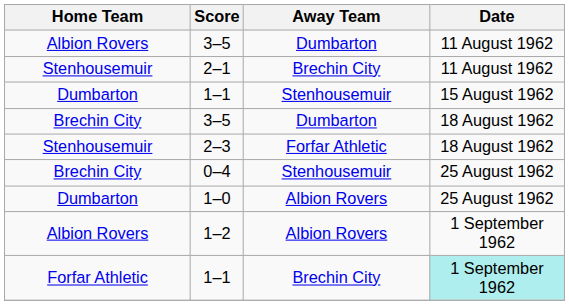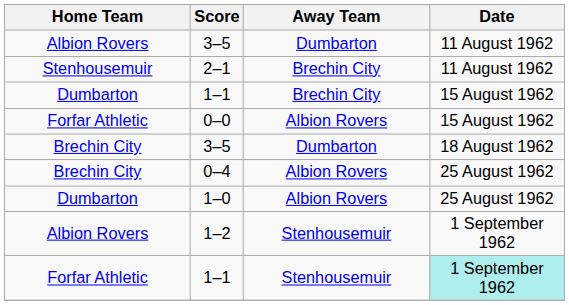 <table class="wikitable" style="text-align:center;">
 <tr>
 <th width=175>Home Team</th>
 <th width=20>Score</th>
 <th width=175>Away Team</th>
 <th width= 125>Date</th>
 </tr>
 <tr>
 <td><a href='#'>Albion Rovers</a></td>
 <td>3–5</td>
 <td><a href='#'>Dumbarton</a></td>
 <td>11 August 1962</td>
 </tr>
 <tr>
 <td><a href='#'>Stenhousemuir</a></td>
 <td>2–1</td>
 <td><a href='#'>Brechin City</a></td>
 <td>11 August 1962</td>
 </tr>
 <tr>
 <td><a href='#'>Dumbarton</a></td>
 <td>1–1</td>
-<td><a href='#'>Stenhousemuir</a></td>
+<td><a href='#'>Brechin City</a></td>
+<td>15 August 1962</td>
+</tr>
+<tr>
+<td><a href='#'>Forfar Athletic</a></td>
+<td>0–0</td>
+<td><a href='#'>Albion Rovers</a></td>
 <td>15 August 1962</td>
 </tr>
 <tr>
 <td><a href='#'>Brechin City</a></td>
 <td>3–5</td>
 <td><a href='#'>Dumbarton</a></td>
 <td>18 August 1962</td>
 </tr>
 <tr>
-<td><a href='#'>Stenhousemuir</a></td>
-<td>2–3</td>
-<td><a href='#'>Forfar Athletic</a></td>
-<td>18 August 1962</td>
-</tr>
-<tr>
 <td><a href='#'>Brechin City</a></td>
 <td>0–4</td>
-<td><a href='#'>Stenhousemuir</a></td>
+<td><a href='#'>Albion Rovers</a></td>
 <td>25 August 1962</td>
 </tr>
 <tr>
 <td><a href='#'>Dumbarton</a></td>
 <td>1–0</td>
 <td><a href='#'>Albion Rovers</a></td>
 <td>25 August 1962</td>
 </tr>
 <tr>
 <td><a href='#'>Albion Rovers</a></td>
 <td>1–2</td>
-<td><a href='#'>Albion Rovers</a></td>
+<td><a href='#'>Stenhousemuir</a></td>
 <td>1 September 1962</td>
 </tr>
 <tr>
 <td><a href='#'>Forfar Athletic</a></td>
 <td>1–1</td>
-<td><a href='#'>Brechin City</a></td>
+<td><a href='#'>Stenhousemuir</a></td>
 <td style="background: paleturquoise;">1 September 1962</td>
 </tr>
 <tr>
 </tr>
 </table>
